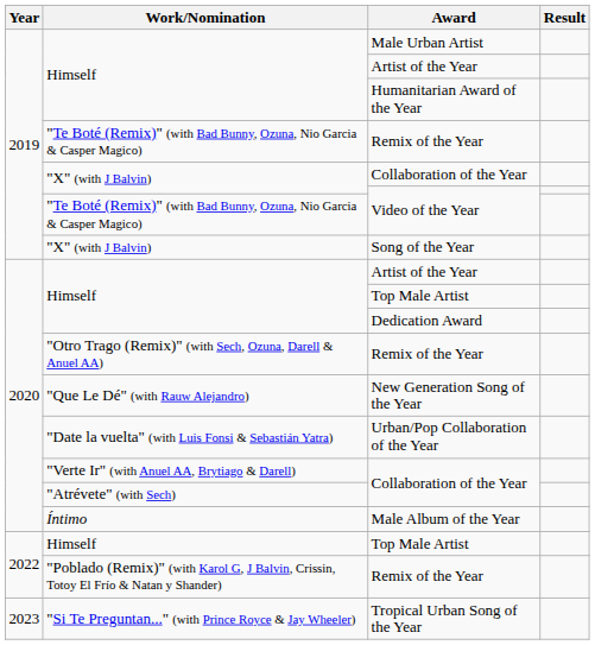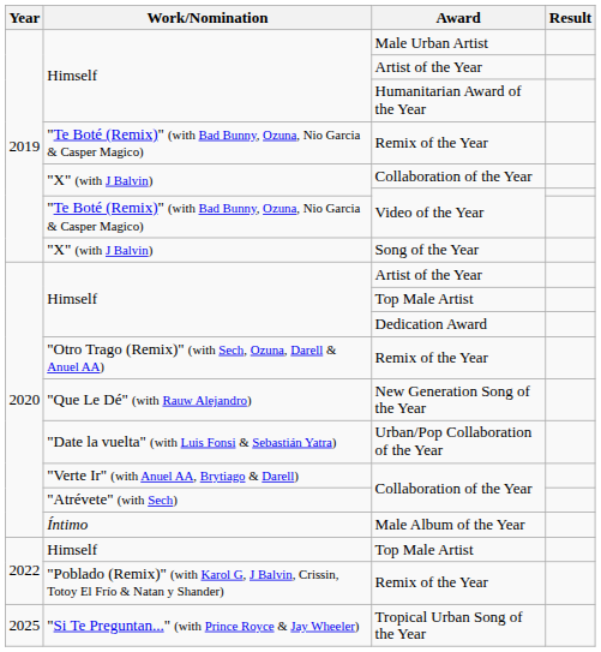 <table class="wikitable">
 <tr>
 <th>Year</th>
 <th>Work/Nomination</th>
 <th>Award</th>
 <th>Result</th>
 </tr>
 <tr>
 <td rowspan="8">2019</td>
 <td rowspan="3">Himself</td>
 <td>Male Urban Artist</td>
 <td></td>
 </tr>
 <tr>
 <td>Artist of the Year</td>
 <td></td>
 </tr>
 <tr>
 <td>Humanitarian Award of the Year</td>
 <td></td>
 </tr>
 <tr>
 <td>"<a href='#'>Te Boté (Remix)</a>" <small>(with <a href='#'>Bad Bunny</a>, <a href='#'>Ozuna</a>, Nio Garcia & Casper Magico)</small></td>
 <td>Remix of the Year</td>
 <td></td>
 </tr>
 <tr>
 <td rowspan="2">"X" <small>(with <a href='#'>J Balvin</a>)</small></td>
 <td>Collaboration of the Year</td>
 <td></td>
 </tr>
 <tr>
 <td rowspan="2">Video of the Year</td>
 <td></td>
 </tr>
 <tr>
 <td>"<a href='#'>Te Boté (Remix)</a>" <small>(with <a href='#'>Bad Bunny</a>, <a href='#'>Ozuna</a>, Nio Garcia & Casper Magico)</small></td>
 <td></td>
 </tr>
 <tr>
 <td>"X" <small>(with <a href='#'>J Balvin</a>)</small></td>
 <td>Song of the Year</td>
 <td></td>
 </tr>
 <tr>
 <td rowspan="9">2020</td>
 <td rowspan="3">Himself</td>
 <td>Artist of the Year</td>
 <td></td>
 </tr>
 <tr>
 <td>Top Male Artist</td>
 <td></td>
 </tr>
 <tr>
 <td>Dedication Award</td>
 <td></td>
 </tr>
 <tr>
 <td rowspan="1">"Otro Trago (Remix)" <small>(with <a href='#'>Sech</a>, <a href='#'>Ozuna</a>, <a href='#'>Darell</a> & <a href='#'>Anuel AA</a>)</small></td>
 <td>Remix of the Year</td>
 <td></td>
 </tr>
 <tr>
 <td>"Que Le Dé" <small>(with <a href='#'>Rauw Alejandro</a>)</small></td>
 <td>New Generation Song of the Year</td>
 <td></td>
 </tr>
 <tr>
 <td>"Date la vuelta" <small>(with <a href='#'>Luis Fonsi</a> & <a href='#'>Sebastián Yatra</a>)</small></td>
 <td>Urban/Pop Collaboration of the Year</td>
 <td></td>
 </tr>
 <tr>
 <td>"Verte Ir" <small>(with <a href='#'>Anuel AA</a>, <a href='#'>Brytiago</a> & <a href='#'>Darell</a>)</small></td>
 <td rowspan="2">Collaboration of the Year</td>
 <td></td>
 </tr>
 <tr>
 <td>"Atrévete" <small>(with <a href='#'>Sech</a>)</small></td>
 <td></td>
 </tr>
 <tr>
 <td><em>Íntimo</em></td>
 <td>Male Album of the Year</td>
 <td></td>
 </tr>
 <tr>
 <td rowspan="2">2022</td>
 <td>Himself</td>
 <td>Top Male Artist</td>
 <td></td>
 </tr>
 <tr>
 <td>"Poblado (Remix)" <small>(with <a href='#'>Karol G</a>, <a href='#'>J Balvin</a>, Crissin, Totoy El Frío & Natan y Shander)</small></td>
 <td>Remix of the Year</td>
 <td></td>
 </tr>
 <tr>
-<td>2023</td>
+<td>2025</td>
 <td>"<a href='#'>Si Te Preguntan...</a>" <small>(with <a href='#'>Prince Royce</a> & <a href='#'>Jay Wheeler</a>)</small></td>
 <td>Tropical Urban Song of the Year</td>
 <td></td>
 </tr>
 </table>
